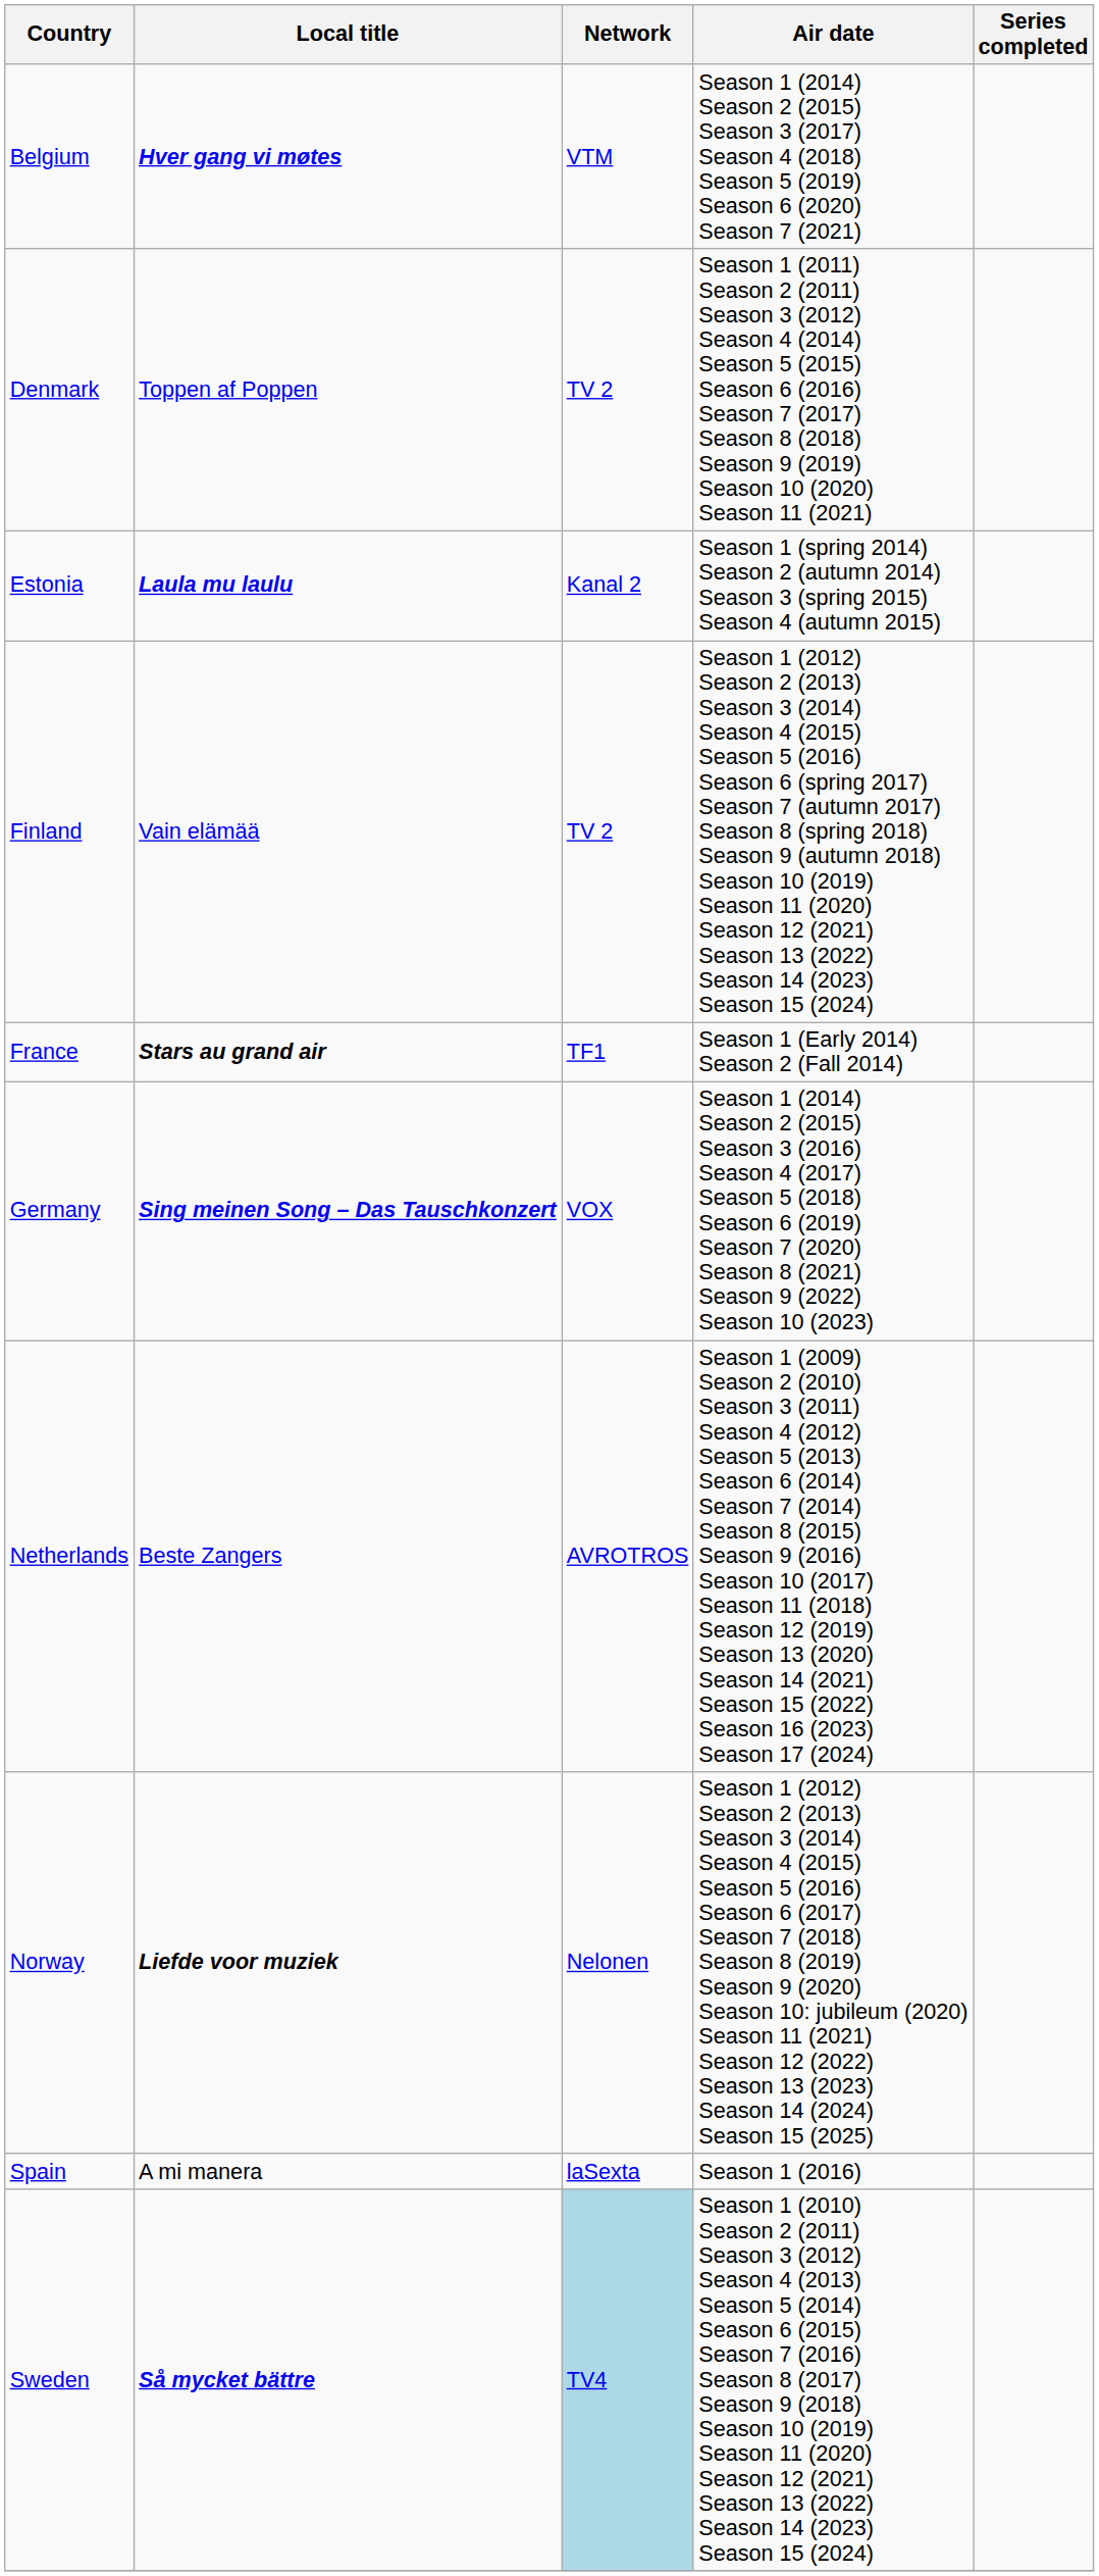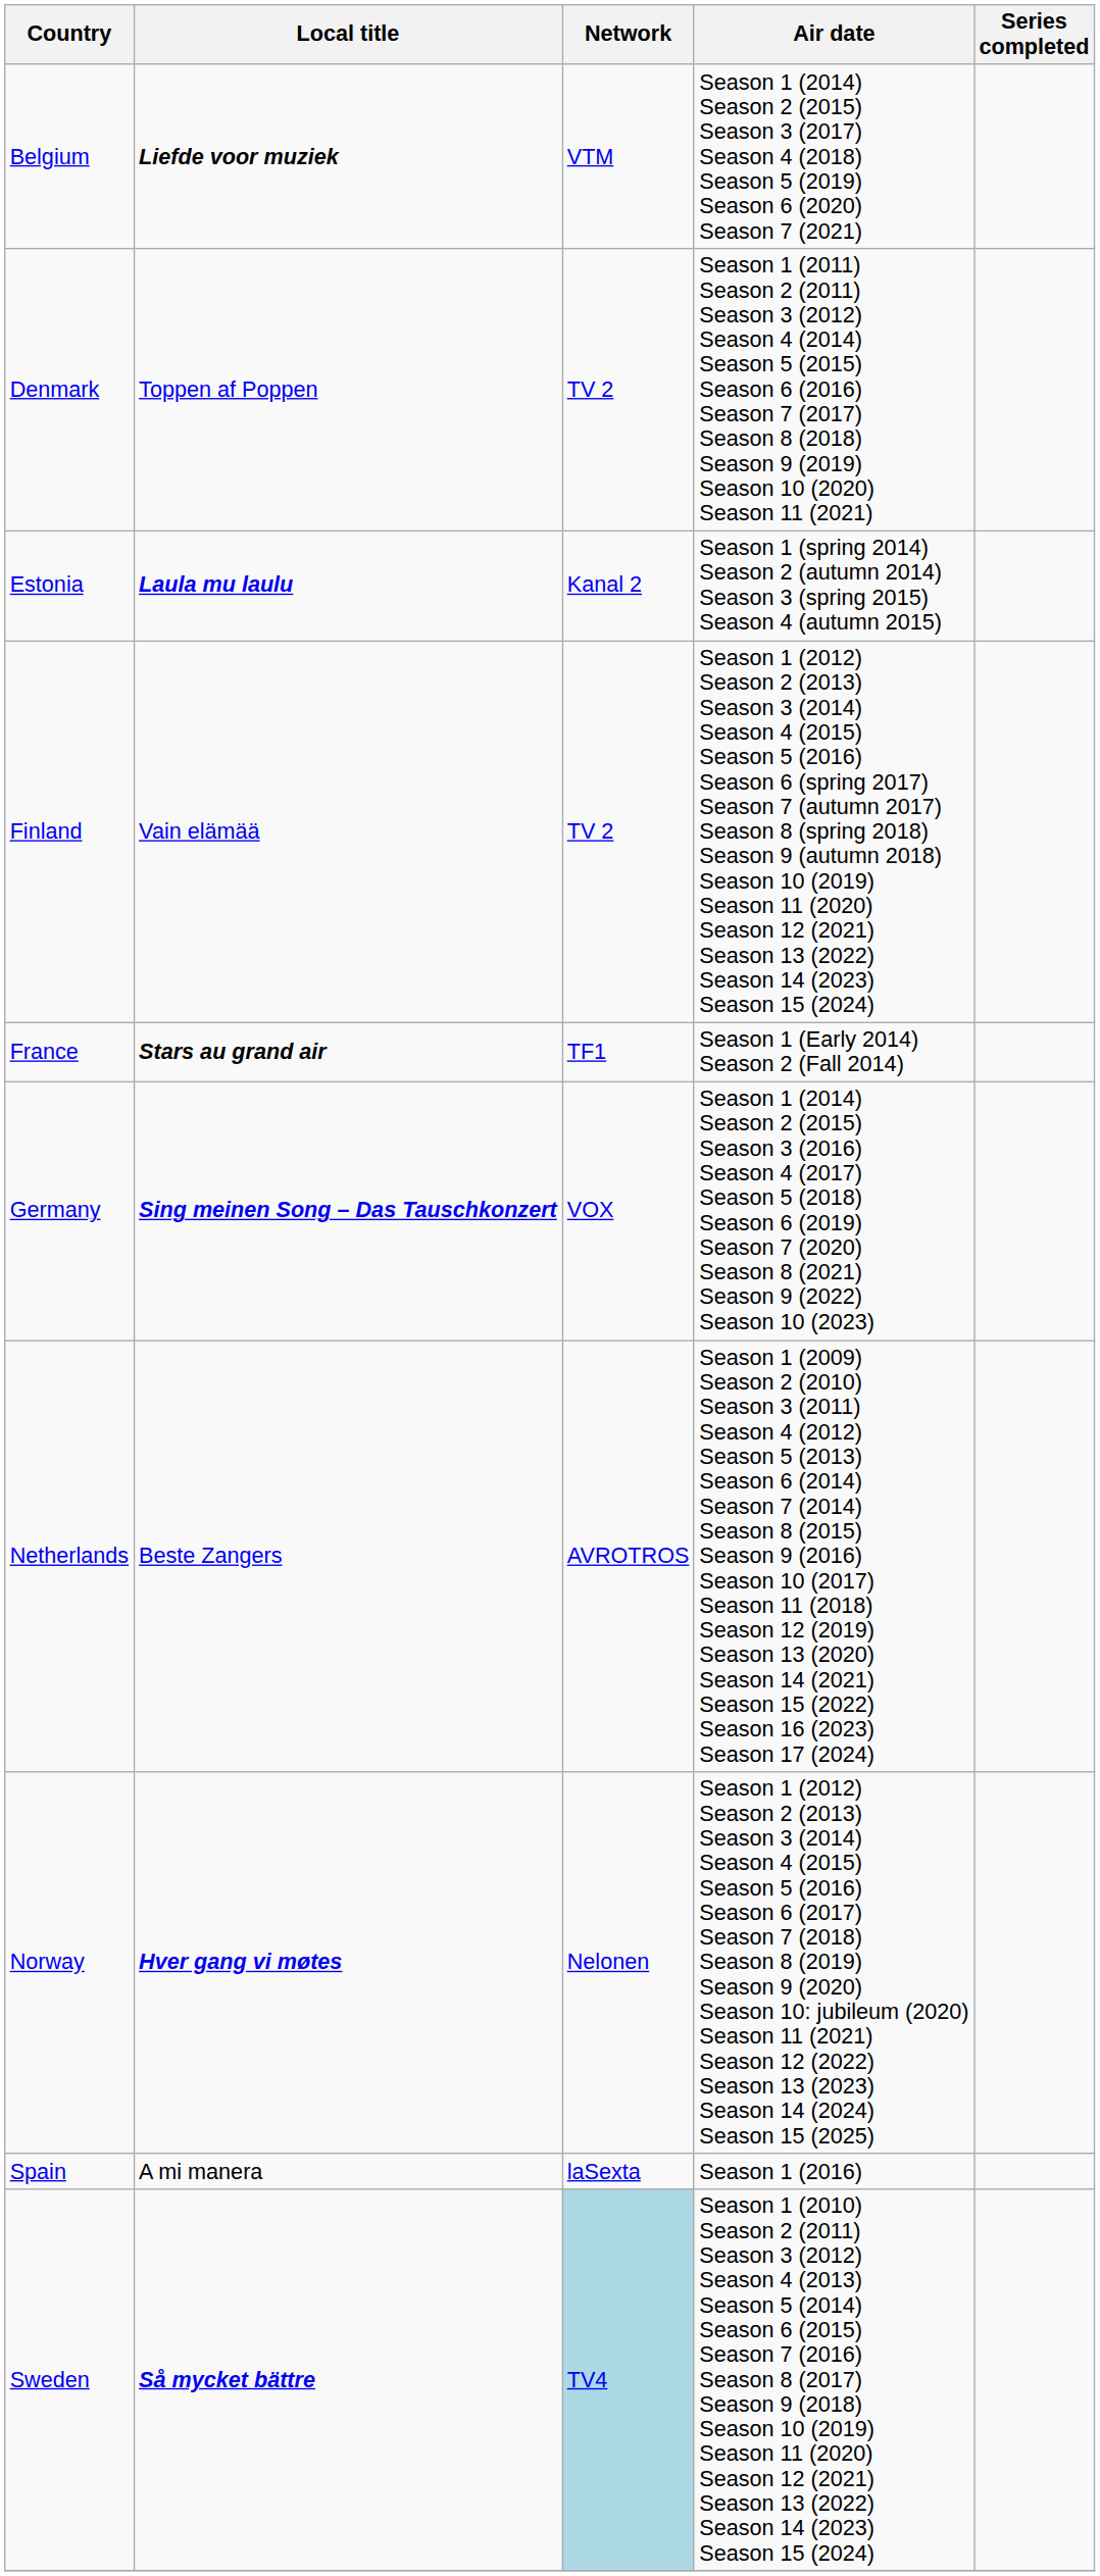 <table class="wikitable" style="text-align:left">
 <tr>
 <th>Country</th>
 <th>Local title<br></th>
 <th>Network</th>
 <th>Air date</th>
 <th>Series<br>completed</th>
 </tr>
 <tr>
 <td> <a href='#'>Belgium</a></td>
-<td><strong><em><a href='#'>Hver gang vi møtes</a><strong><br><em></td>
+<td><strong><em>Liefde voor muziek<strong> <br><em></td>
 <td><a href='#'>VTM</a></td>
 <td>Season 1 (2014)<br>Season 2 (2015)<br>Season 3 (2017)<br>Season 4 (2018)<br>Season 5 (2019)<br>Season 6 (2020)<br>Season 7 (2021)</td>
 <td></td>
 </tr>
 <tr>
 <td> <a href='#'>Denmark</a></td>
 <td></em></strong><a href='#'>Toppen af Poppen</a></strong><br></em></td>
 <td><a href='#'>TV 2</a></td>
 <td>Season 1 (2011)<br>Season 2 (2011)<br>Season 3 (2012)<br>Season 4 (2014)<br>Season 5 (2015)<br>Season 6 (2016)<br>Season 7 (2017)<br>Season 8 (2018)<br>Season 9 (2019)<br>Season 10 (2020)<br>Season 11 (2021)</td>
 <td></td>
 </tr>
 <tr>
 <td> <a href='#'>Estonia</a></td>
 <td><strong><em><a href='#'>Laula mu laulu</a><strong><br><em></td>
 <td><a href='#'>Kanal 2</a></td>
 <td>Season 1 (spring 2014)<br>Season 2 (autumn 2014)<br>Season 3 (spring 2015)<br>Season 4 (autumn 2015)</td>
 <td></td>
 </tr>
 <tr>
 <td> <a href='#'>Finland</a></td>
 <td></em></strong><a href='#'>Vain elämää</a></strong><br></em></td>
 <td><a href='#'>TV 2</a></td>
 <td>Season 1 (2012)<br>Season 2 (2013)<br>Season 3 (2014) <br>Season 4 (2015) <br>Season 5 (2016) <br>Season 6 (spring 2017)<br>Season 7 (autumn 2017)<br>Season 8 (spring 2018)<br>Season 9 (autumn 2018)<br>Season 10 (2019)<br>Season 11 (2020)<br>Season 12 (2021)<br>Season 13 (2022)<br>Season 14 (2023)<br>Season 15 (2024)</td>
 <td></td>
 </tr>
 <tr>
 <td> <a href='#'>France</a></td>
 <td><strong><em>Stars au grand air</em></strong></td>
 <td><a href='#'>TF1</a></td>
 <td>Season 1 (Early 2014)<br>Season 2 (Fall 2014)</td>
 <td></td>
 </tr>
 <tr>
 <td> <a href='#'>Germany</a></td>
 <td><strong><em><a href='#'>Sing meinen Song – Das Tauschkonzert</a><strong><br><em></td>
 <td><a href='#'>VOX</a></td>
 <td>Season 1 (2014)<br>Season 2 (2015)<br>Season 3 (2016)<br>Season 4 (2017)<br>Season 5 (2018)<br>Season 6 (2019)<br>Season 7 (2020)<br>Season 8 (2021)<br>Season 9 (2022)<br>Season 10 (2023)</td>
 <td></td>
 </tr>
 <tr>
 <td> <a href='#'>Netherlands</a></td>
 <td></em></strong><a href='#'>Beste Zangers</a></strong><br></em></td>
 <td><a href='#'>AVROTROS</a></td>
 <td>Season 1 (2009)<br>Season 2 (2010)<br>Season 3 (2011)<br>Season 4 (2012)<br>Season 5 (2013)<br>Season 6 (2014) <br>Season 7 (2014) <br>Season 8 (2015)<br>Season 9 (2016)<br>Season 10 (2017)<br>Season 11 (2018)<br>Season 12 (2019)<br>Season 13 (2020)<br>Season 14 (2021)<br>Season 15 (2022)<br>Season 16 (2023)<br>Season 17 (2024)</td>
 <td></td>
 </tr>
 <tr>
 <td> <a href='#'>Norway</a></td>
-<td><strong><em>Liefde voor muziek<strong> <br><em></td>
+<td><strong><em><a href='#'>Hver gang vi møtes</a><strong><br><em></td>
 <td><a href='#'>Nelonen</a></td>
 <td>Season 1 (2012)<br>Season 2 (2013)<br>Season 3 (2014)<br>Season 4 (2015)<br>Season 5 (2016)<br>Season 6 (2017)<br>Season 7 (2018)<br>Season 8 (2019)<br>Season 9 (2020)<br>Season 10: jubileum (2020)<br>Season 11 (2021)<br>Season 12 (2022)<br>Season 13 (2023)<br>Season 14 (2024)<br>Season 15 (2025)</td>
 <td></td>
 </tr>
 <tr>
 <td> <a href='#'>Spain</a></td>
 <td></em></strong>A mi manera</strong><br></em></td>
 <td><a href='#'>laSexta</a></td>
 <td>Season 1 (2016)</td>
 <td></td>
 </tr>
 <tr>
 <td> <a href='#'>Sweden</a></td>
 <td><strong><em><a href='#'>Så mycket bättre</a><strong><br><em></td>
 <td style="background: lightblue;"><a href='#'>TV4</a></td>
 <td>Season 1 (2010)<br>Season 2 (2011) <br>Season 3 (2012) <br>Season 4 (2013)<br>Season 5 (2014)<br>Season 6 (2015)<br>Season 7 (2016) <br>Season 8 (2017)<br>Season 9 (2018)<br>Season 10 (2019)<br>Season 11 (2020)<br>Season 12 (2021)<br>Season 13 (2022)<br>Season 14 (2023)<br>Season 15 (2024)</td>
 <td></td>
 </tr>
 <tr>
 </tr>
 </table>
